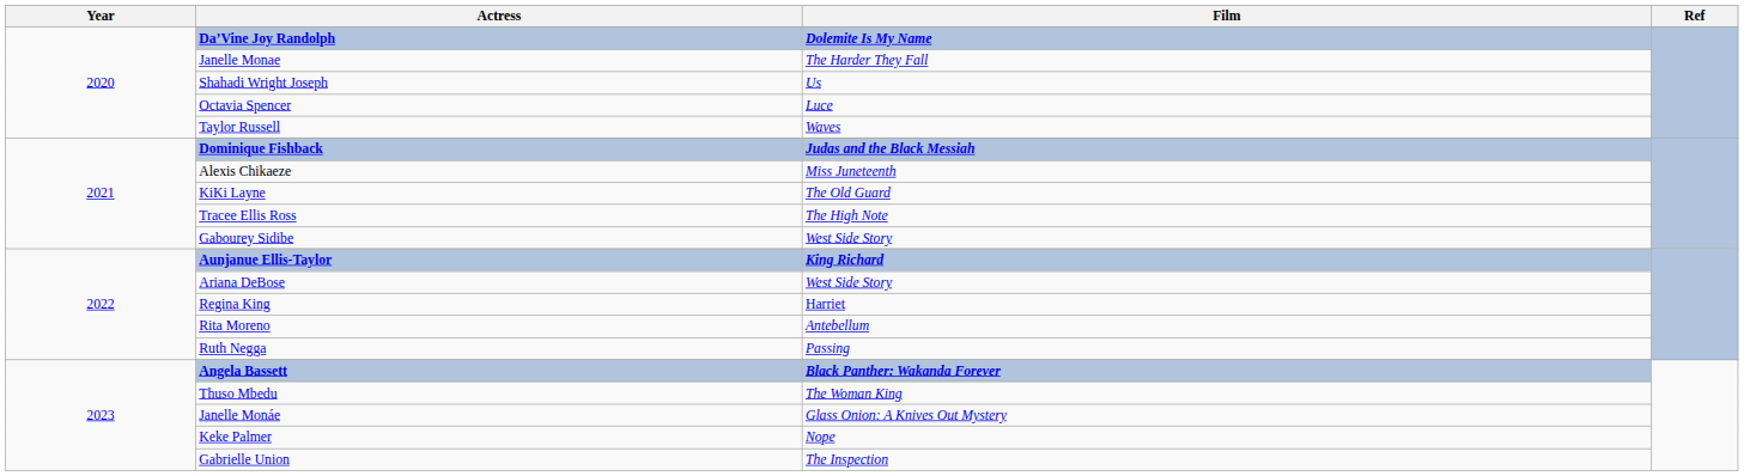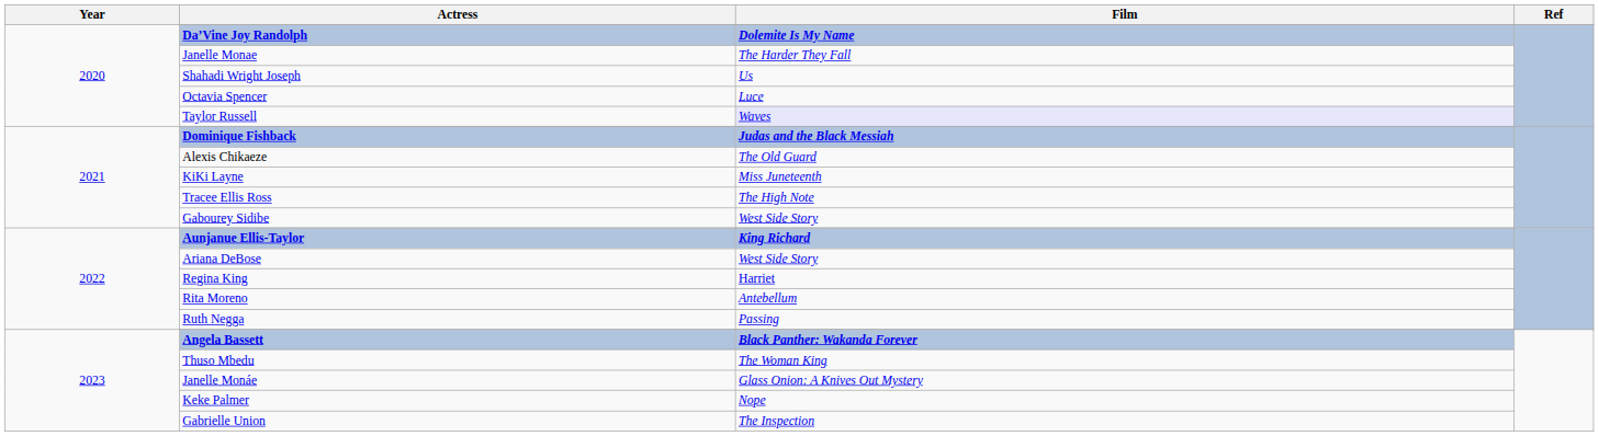 <table class="wikitable" style="width:100%;">
 <tr style="background:#bebebe;">
 <th style="width:11%;">Year</th>
 <th style="width:35%;">Actress</th>
 <th style="width:49%;">Film</th>
 <th style="width:5%;">Ref</th>
 </tr>
 <tr>
 <td rowspan="6" align="center"><a href='#'>2020</a></td>
 </tr>
 <tr style="background:#B0C4DE">
 <td><strong><a href='#'>Da’Vine Joy Randolph</a></strong></td>
 <td><strong><em><a href='#'>Dolemite Is My Name</a></em></strong></td>
 <td rowspan="6" align="center"></td>
 </tr>
 <tr>
 <td><a href='#'>Janelle Monae</a></td>
 <td><em><a href='#'>The Harder They Fall</a></em></td>
 </tr>
 <tr>
 <td><a href='#'>Shahadi Wright Joseph</a></td>
 <td><em><a href='#'>Us</a></em></td>
 </tr>
 <tr>
 <td><a href='#'>Octavia Spencer</a></td>
 <td><em><a href='#'>Luce</a></em></td>
 </tr>
 <tr>
 <td><a href='#'>Taylor Russell</a></td>
-<td><em><a href='#'>Waves</a></em></td>
+<td style="background: lavender;"><em><a href='#'>Waves</a></em></td>
 </tr>
 <tr>
 <td rowspan="6" align="center"><a href='#'>2021</a></td>
 </tr>
 <tr style="background:#B0C4DE">
 <td><strong><a href='#'>Dominique Fishback</a></strong></td>
 <td><strong><em><a href='#'>Judas and the Black Messiah</a></em></strong></td>
 <td rowspan="6" align="center"></td>
 </tr>
 <tr>
 <td>Alexis Chikaeze</td>
-<td><em><a href='#'>Miss Juneteenth</a></em></td>
+<td><em><a href='#'>The Old Guard</a></em></td>
 </tr>
 <tr>
 <td><a href='#'>KiKi Layne</a></td>
-<td><em><a href='#'>The Old Guard</a></em></td>
+<td><em><a href='#'>Miss Juneteenth</a></em></td>
 </tr>
 <tr>
 <td><a href='#'>Tracee Ellis Ross</a></td>
 <td><em><a href='#'>The High Note</a></em></td>
 </tr>
 <tr>
 <td><a href='#'>Gabourey Sidibe</a></td>
 <td><em><a href='#'>West Side Story</a></em></td>
 </tr>
 <tr>
 <td rowspan="6" align="center"><a href='#'>2022</a></td>
 </tr>
 <tr style="background:#B0C4DE">
 <td><strong><a href='#'>Aunjanue Ellis-Taylor</a></strong></td>
 <td><strong><em><a href='#'>King Richard</a></em></strong></td>
 <td rowspan="6" align="center"></td>
 </tr>
 <tr>
 <td><a href='#'>Ariana DeBose</a></td>
 <td><em><a href='#'>West Side Story</a></em></td>
 </tr>
 <tr>
 <td><a href='#'>Regina King</a></td>
 <td><a href='#'>Harriet</a></td>
 </tr>
 <tr>
 <td><a href='#'>Rita Moreno</a></td>
 <td><em><a href='#'>Antebellum</a></em></td>
 </tr>
 <tr>
 <td><a href='#'>Ruth Negga</a></td>
 <td><em><a href='#'>Passing</a></em></td>
 </tr>
 <tr>
 <td rowspan="6" align="center"><a href='#'>2023</a></td>
 </tr>
 <tr style="background:#B0C4DE">
 <td><strong><a href='#'>Angela Bassett</a></strong></td>
 <td><strong><em><a href='#'>Black Panther: Wakanda Forever</a></em></strong></td>
 </tr>
 <tr>
 <td><a href='#'>Thuso Mbedu</a></td>
 <td><em><a href='#'>The Woman King</a></em></td>
 </tr>
 <tr>
 <td><a href='#'>Janelle Monáe</a></td>
 <td><em><a href='#'>Glass Onion: A Knives Out Mystery</a></em></td>
 </tr>
 <tr>
 <td><a href='#'>Keke Palmer</a></td>
 <td><em><a href='#'>Nope</a></em></td>
 </tr>
 <tr>
 <td><a href='#'>Gabrielle Union</a></td>
 <td><em><a href='#'>The Inspection</a></em></td>
 </tr>
 </table>
